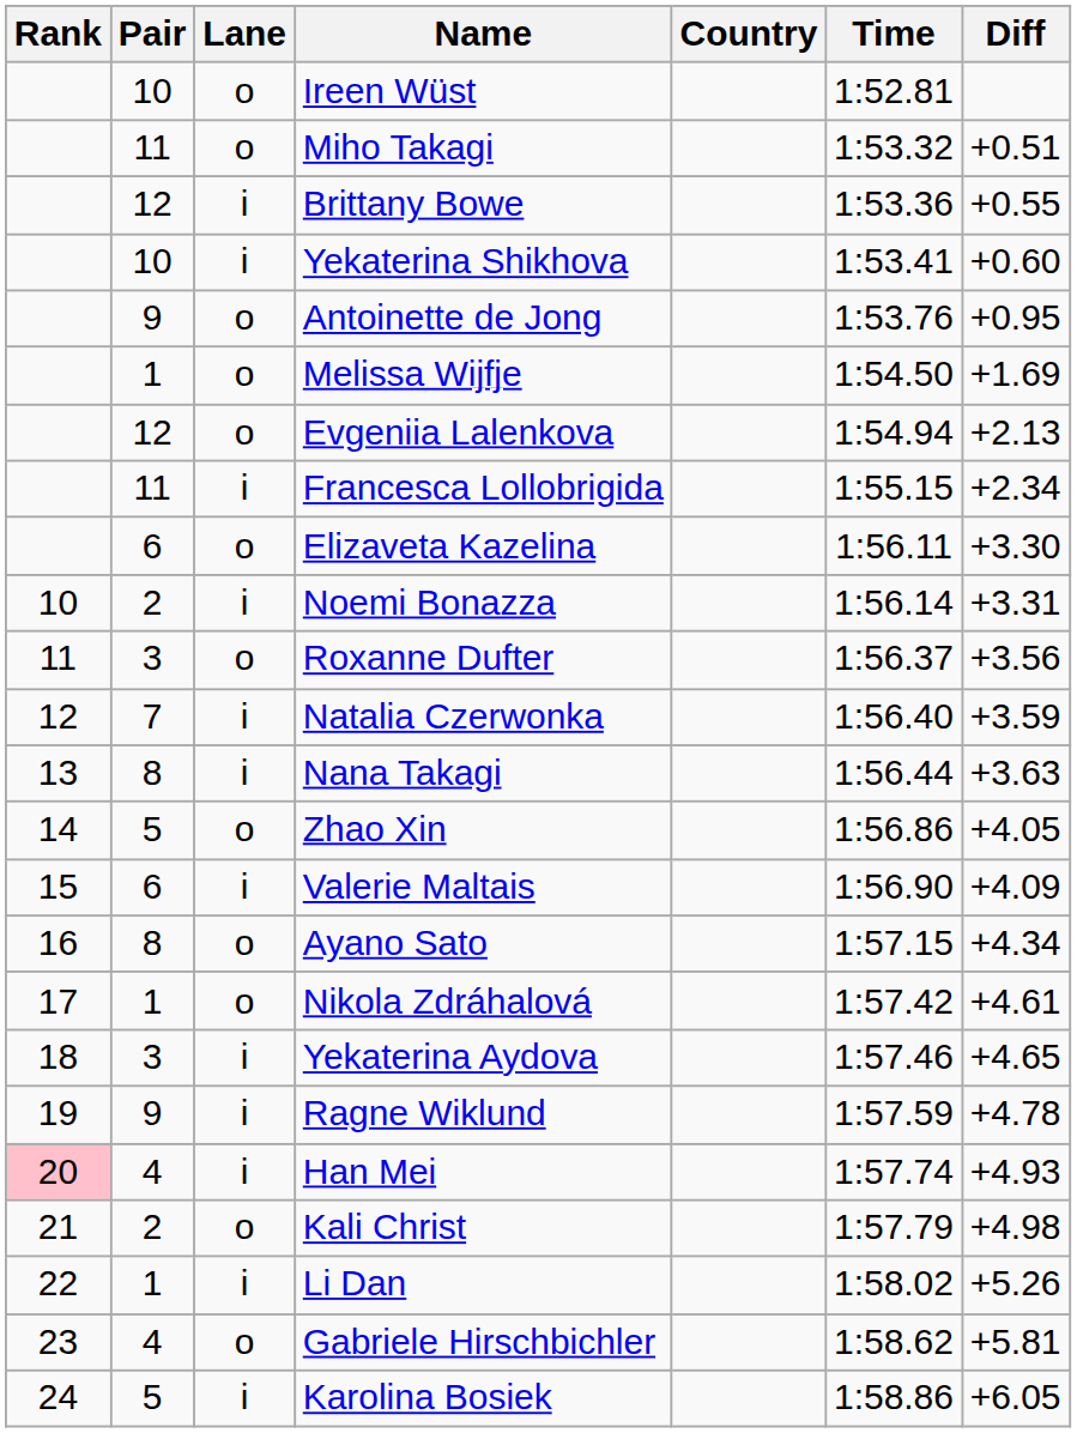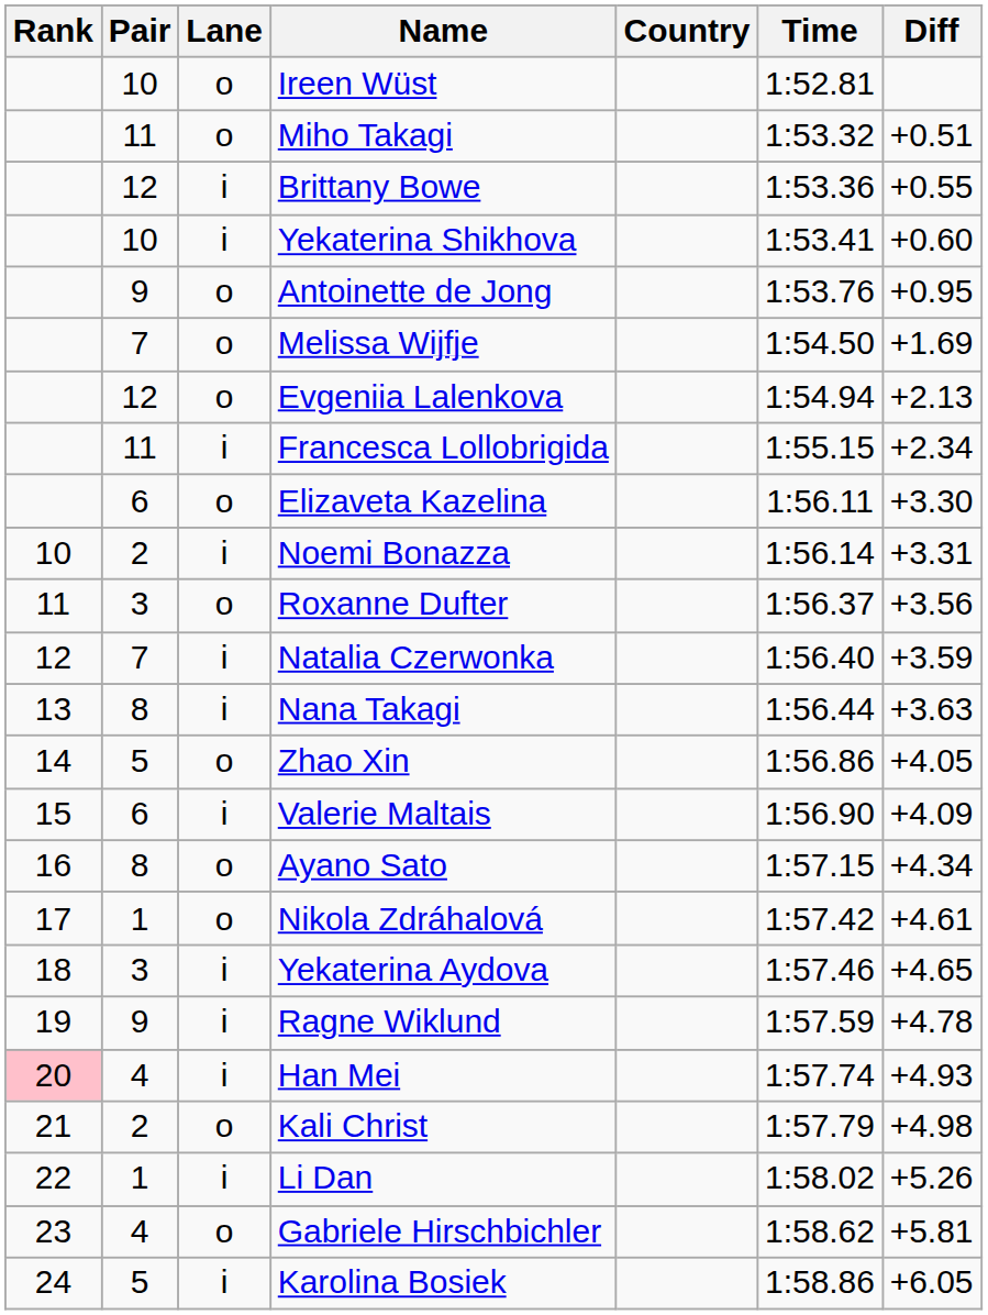 <table class="wikitable sortable" style="text-align:center">
 <tr>
 <th>Rank</th>
 <th>Pair</th>
 <th>Lane</th>
 <th>Name</th>
 <th>Country</th>
 <th>Time</th>
 <th>Diff</th>
 </tr>
 <tr>
 <td></td>
 <td>10</td>
 <td>o</td>
 <td align=left><a href='#'>Ireen Wüst</a></td>
 <td align=left></td>
 <td>1:52.81</td>
 <td></td>
 </tr>
 <tr>
 <td></td>
 <td>11</td>
 <td>o</td>
 <td align=left><a href='#'>Miho Takagi</a></td>
 <td align=left></td>
 <td>1:53.32</td>
 <td>+0.51</td>
 </tr>
 <tr>
 <td></td>
 <td>12</td>
 <td>i</td>
 <td align=left><a href='#'>Brittany Bowe</a></td>
 <td align=left></td>
 <td>1:53.36</td>
 <td>+0.55</td>
 </tr>
 <tr>
 <td></td>
 <td>10</td>
 <td>i</td>
 <td align=left><a href='#'>Yekaterina Shikhova</a></td>
 <td align=left></td>
 <td>1:53.41</td>
 <td>+0.60</td>
 </tr>
 <tr>
 <td></td>
 <td>9</td>
 <td>o</td>
 <td align=left><a href='#'>Antoinette de Jong</a></td>
 <td align=left></td>
 <td>1:53.76</td>
 <td>+0.95</td>
 </tr>
 <tr>
 <td></td>
-<td>1</td>
+<td>7</td>
 <td>o</td>
 <td align=left><a href='#'>Melissa Wijfje</a></td>
 <td align=left></td>
 <td>1:54.50</td>
 <td>+1.69</td>
 </tr>
 <tr>
 <td></td>
 <td>12</td>
 <td>o</td>
 <td align=left><a href='#'>Evgeniia Lalenkova</a></td>
 <td align=left></td>
 <td>1:54.94</td>
 <td>+2.13</td>
 </tr>
 <tr>
 <td></td>
 <td>11</td>
 <td>i</td>
 <td align=left><a href='#'>Francesca Lollobrigida</a></td>
 <td align=left></td>
 <td>1:55.15</td>
 <td>+2.34</td>
 </tr>
 <tr>
 <td></td>
 <td>6</td>
 <td>o</td>
 <td align=left><a href='#'>Elizaveta Kazelina</a></td>
 <td align=left></td>
 <td>1:56.11</td>
 <td>+3.30</td>
 </tr>
 <tr>
 <td>10</td>
 <td>2</td>
 <td>i</td>
 <td align=left><a href='#'>Noemi Bonazza</a></td>
 <td align=left></td>
 <td>1:56.14</td>
 <td>+3.31</td>
 </tr>
 <tr>
 <td>11</td>
 <td>3</td>
 <td>o</td>
 <td align=left><a href='#'>Roxanne Dufter</a></td>
 <td align=left></td>
 <td>1:56.37</td>
 <td>+3.56</td>
 </tr>
 <tr>
 <td>12</td>
 <td>7</td>
 <td>i</td>
 <td align=left><a href='#'>Natalia Czerwonka</a></td>
 <td align=left></td>
 <td>1:56.40</td>
 <td>+3.59</td>
 </tr>
 <tr>
 <td>13</td>
 <td>8</td>
 <td>i</td>
 <td align=left><a href='#'>Nana Takagi</a></td>
 <td align=left></td>
 <td>1:56.44</td>
 <td>+3.63</td>
 </tr>
 <tr>
 <td>14</td>
 <td>5</td>
 <td>o</td>
 <td align=left><a href='#'>Zhao Xin</a></td>
 <td align=left></td>
 <td>1:56.86</td>
 <td>+4.05</td>
 </tr>
 <tr>
 <td>15</td>
 <td>6</td>
 <td>i</td>
 <td align=left><a href='#'>Valerie Maltais</a></td>
 <td align=left></td>
 <td>1:56.90</td>
 <td>+4.09</td>
 </tr>
 <tr>
 <td>16</td>
 <td>8</td>
 <td>o</td>
 <td align=left><a href='#'>Ayano Sato</a></td>
 <td align=left></td>
 <td>1:57.15</td>
 <td>+4.34</td>
 </tr>
 <tr>
 <td>17</td>
 <td>1</td>
 <td>o</td>
 <td align=left><a href='#'>Nikola Zdráhalová</a></td>
 <td align=left></td>
 <td>1:57.42</td>
 <td>+4.61</td>
 </tr>
 <tr>
 <td>18</td>
 <td>3</td>
 <td>i</td>
 <td align=left><a href='#'>Yekaterina Aydova</a></td>
 <td align=left></td>
 <td>1:57.46</td>
 <td>+4.65</td>
 </tr>
 <tr>
 <td>19</td>
 <td>9</td>
 <td>i</td>
 <td align=left><a href='#'>Ragne Wiklund</a></td>
 <td align=left></td>
 <td>1:57.59</td>
 <td>+4.78</td>
 </tr>
 <tr>
 <td style="background: pink;">20</td>
 <td>4</td>
 <td>i</td>
 <td align=left><a href='#'>Han Mei</a></td>
 <td align=left></td>
 <td>1:57.74</td>
 <td>+4.93</td>
 </tr>
 <tr>
 <td>21</td>
 <td>2</td>
 <td>o</td>
 <td align=left><a href='#'>Kali Christ</a></td>
 <td align=left></td>
 <td>1:57.79</td>
 <td>+4.98</td>
 </tr>
 <tr>
 <td>22</td>
 <td>1</td>
 <td>i</td>
 <td align=left><a href='#'>Li Dan</a></td>
 <td align=left></td>
 <td>1:58.02</td>
 <td>+5.26</td>
 </tr>
 <tr>
 <td>23</td>
 <td>4</td>
 <td>o</td>
 <td align=left><a href='#'>Gabriele Hirschbichler</a></td>
 <td align=left></td>
 <td>1:58.62</td>
 <td>+5.81</td>
 </tr>
 <tr>
 <td>24</td>
 <td>5</td>
 <td>i</td>
 <td align=left><a href='#'>Karolina Bosiek</a></td>
 <td align=left></td>
 <td>1:58.86</td>
 <td>+6.05</td>
 </tr>
 </table>
